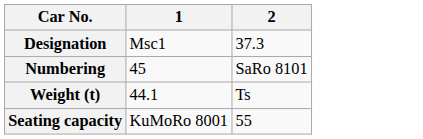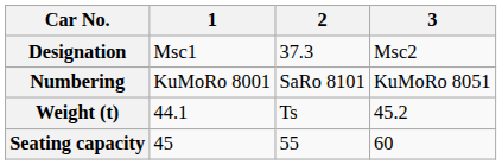 <table class="wikitable">
 <tr>
 <th>Car No.</th>
 <th>1</th>
 <th>2</th>
+<th>3</th>
 </tr>
 <tr>
 <th>Designation</th>
 <td>Msc1</td>
 <td>37.3</td>
+<td>Msc2</td>
 </tr>
 <tr>
 <th>Numbering</th>
-<td>45</td>
+<td>KuMoRo 8001</td>
 <td>SaRo 8101</td>
+<td>KuMoRo 8051</td>
 </tr>
 <tr>
 <th>Weight (t)</th>
 <td>44.1</td>
 <td>Ts</td>
+<td>45.2</td>
 </tr>
 <tr>
 <th>Seating capacity</th>
-<td>KuMoRo 8001</td>
+<td>45</td>
 <td>55</td>
+<td>60</td>
 </tr>
 </table>
